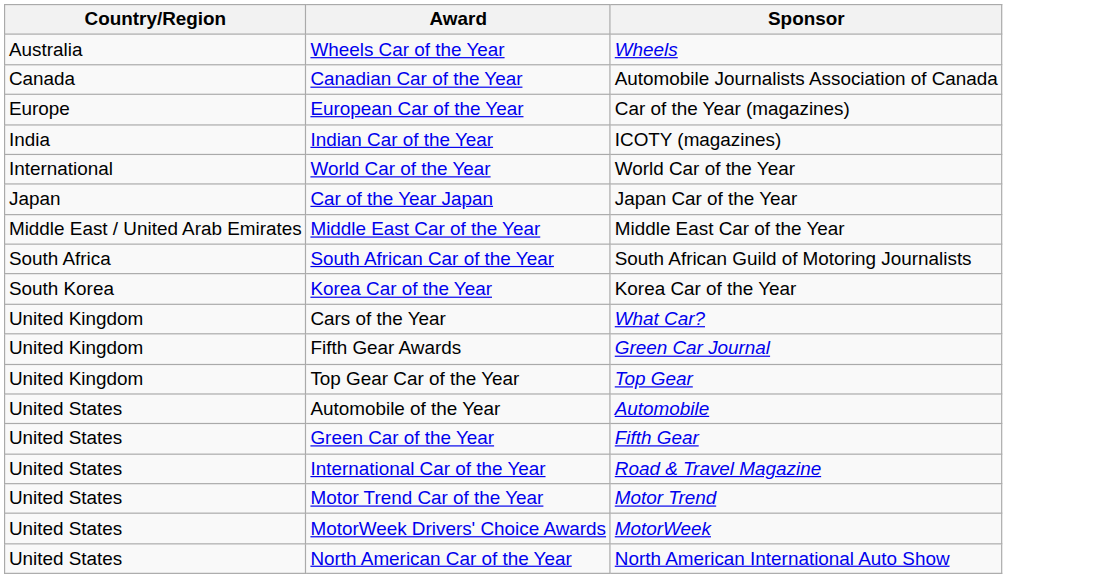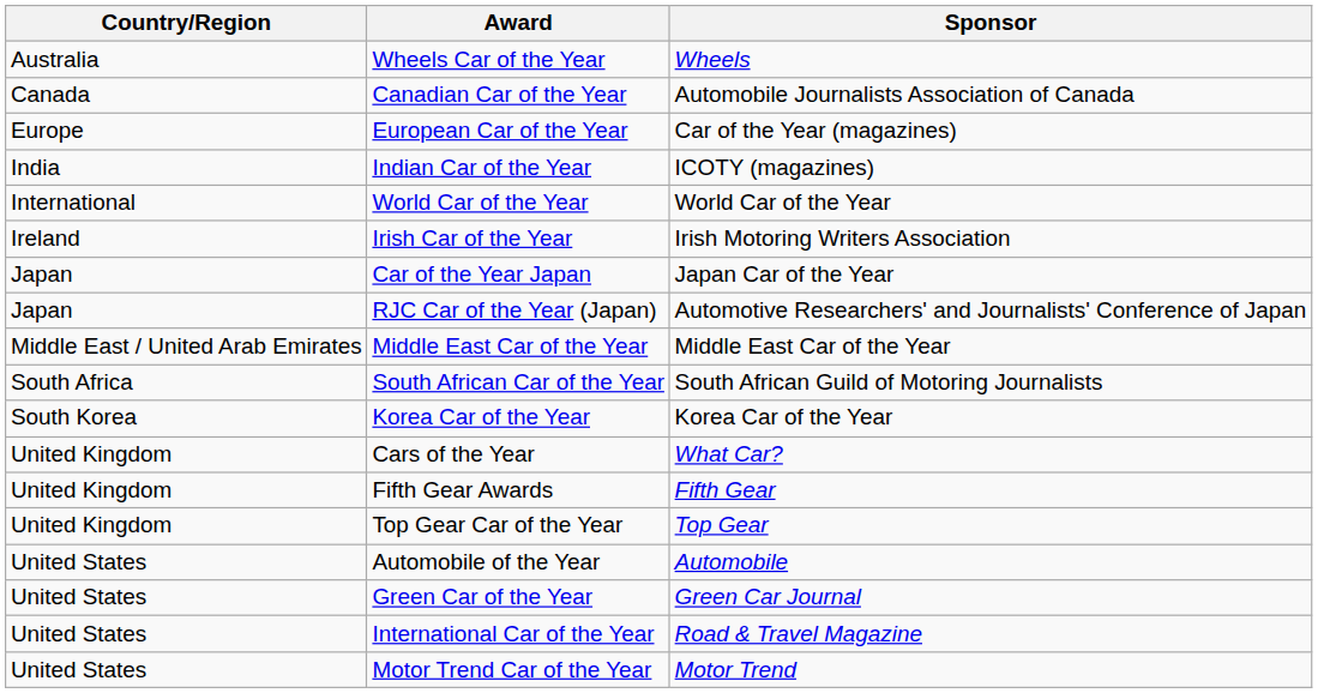 <table class="wikitable sortable">
 <tr>
 <th>Country/Region</th>
 <th>Award</th>
 <th>Sponsor</th>
 </tr>
 <tr>
 <td>Australia</td>
 <td><a href='#'>Wheels Car of the Year</a></td>
 <td><em><a href='#'>Wheels</a></em></td>
 </tr>
 <tr>
 <td>Canada</td>
 <td><a href='#'>Canadian Car of the Year</a></td>
 <td>Automobile Journalists Association of Canada</td>
 </tr>
 <tr>
 <td>Europe</td>
 <td><a href='#'>European Car of the Year</a></td>
 <td>Car of the Year (magazines)</td>
 </tr>
 <tr>
 <td>India</td>
 <td><a href='#'>Indian Car of the Year</a></td>
 <td>ICOTY (magazines)</td>
 </tr>
 <tr>
 <td>International</td>
 <td><a href='#'>World Car of the Year</a></td>
 <td>World Car of the Year</td>
 </tr>
 <tr>
+<td>Ireland</td>
+<td><a href='#'>Irish Car of the Year</a></td>
+<td>Irish Motoring Writers Association</td>
+</tr>
+<tr>
 <td>Japan</td>
 <td><a href='#'>Car of the Year Japan</a></td>
 <td>Japan Car of the Year</td>
+</tr>
+<tr>
+<td>Japan</td>
+<td><a href='#'>RJC Car of the Year</a> (Japan)</td>
+<td>Automotive Researchers' and Journalists' Conference of Japan</td>
 </tr>
 <tr>
 <td>Middle East / United Arab Emirates</td>
 <td><a href='#'>Middle East Car of the Year</a></td>
 <td>Middle East Car of the Year</td>
 </tr>
 <tr>
 <td>South Africa</td>
 <td><a href='#'>South African Car of the Year</a></td>
 <td>South African Guild of Motoring Journalists</td>
 </tr>
 <tr>
 <td>South Korea</td>
 <td><a href='#'>Korea Car of the Year</a></td>
 <td>Korea Car of the Year</td>
 </tr>
 <tr>
 <td>United Kingdom</td>
 <td>Cars of the Year</td>
 <td><em><a href='#'>What Car?</a></em></td>
 </tr>
 <tr>
 <td>United Kingdom</td>
 <td>Fifth Gear Awards</td>
-<td><em><a href='#'>Green Car Journal</a></em></td>
+<td><em><a href='#'>Fifth Gear</a></em></td>
 </tr>
 <tr>
 <td>United Kingdom</td>
 <td>Top Gear Car of the Year</td>
 <td><em><a href='#'>Top Gear</a></em></td>
 </tr>
 <tr>
 <td>United States</td>
 <td>Automobile of the Year</td>
 <td><em><a href='#'>Automobile</a></em></td>
 </tr>
 <tr>
 <td>United States</td>
 <td><a href='#'>Green Car of the Year</a></td>
-<td><em><a href='#'>Fifth Gear</a></em></td>
+<td><em><a href='#'>Green Car Journal</a></em></td>
 </tr>
 <tr>
 <td>United States</td>
 <td><a href='#'>International Car of the Year</a></td>
 <td><em><a href='#'>Road & Travel Magazine</a></em></td>
 </tr>
 <tr>
 <td>United States</td>
 <td><a href='#'>Motor Trend Car of the Year</a></td>
 <td><em><a href='#'>Motor Trend</a></em></td>
 </tr>
-<tr>
-<td>United States</td>
-<td><a href='#'>MotorWeek Drivers' Choice Awards</a></td>
-<td><em><a href='#'>MotorWeek</a></em></td>
-</tr>
-<tr>
-<td>United States</td>
-<td><a href='#'>North American Car of the Year</a></td>
-<td><a href='#'>North American International Auto Show</a></td>
-</tr>
 </table>
